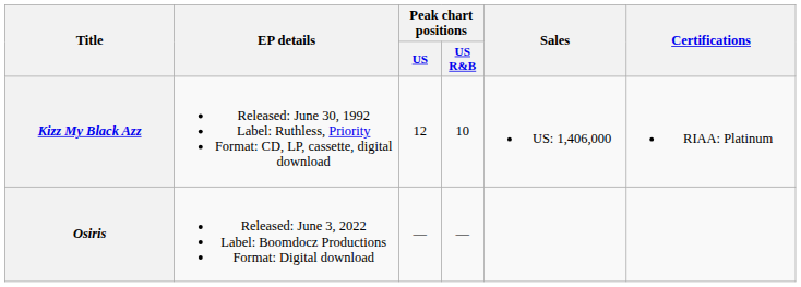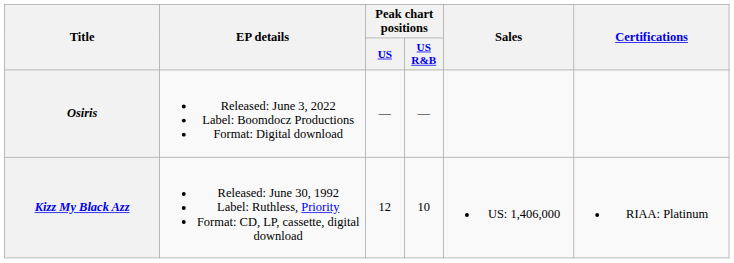 <table class="wikitable plainrowheaders" style="text-align:center;" border="1">
 <tr>
 <th scope="col" rowspan="2" style="width:12em;">Title</th>
 <th scope="col" rowspan="2" style="width:16em;">EP details</th>
 <th scope="col" colspan="2">Peak chart positions</th>
 <th scope="col" rowspan="2" style="width:10em;">Sales</th>
 <th scope="col" rowspan="2" style="width:12em;"><a href='#'>Certifications</a></th>
 </tr>
 <tr>
 <th scope="col" style="width:3em;font-size:90%;"><a href='#'>US</a><br></th>
 <th scope="col" style="width:3em;font-size:90%;"><a href='#'>US R&B</a><br></th>
 </tr>
 <tr>
+<th scope="row"><em>Osiris</em></th>
+<td><br><ul><li>Released: June 3, 2022</li><li>Label: Boomdocz Productions</li><li>Format: Digital download</li></ul></td>
+<td>—</td>
+<td>—</td>
+<td></td>
+<td></td>
+</tr>
+<tr>
 <th scope="row"><em><a href='#'>Kizz My Black Azz</a></em></th>
 <td><br><ul><li>Released: June 30, 1992</li><li>Label: Ruthless, <a href='#'>Priority</a></li><li>Format: CD, LP, cassette, digital download</li></ul></td>
 <td>12</td>
 <td>10</td>
 <td><br><ul><li>US: 1,406,000</li></ul></td>
 <td><br><ul><li>RIAA: Platinum</li></ul></td>
 </tr>
-<tr>
-<th scope="row"><em>Osiris</em></th>
-<td><br><ul><li>Released: June 3, 2022</li><li>Label: Boomdocz Productions</li><li>Format: Digital download</li></ul></td>
-<td>—</td>
-<td>—</td>
-<td></td>
-<td></td>
-</tr>
 </table>
